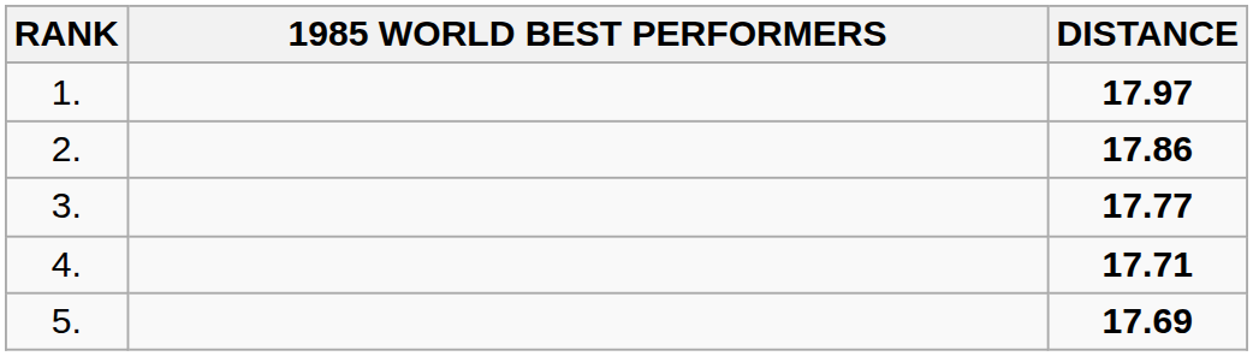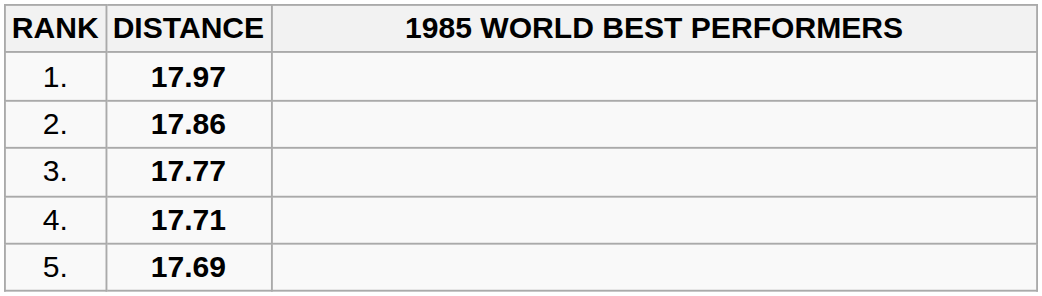 <table class="wikitable sortable">
 <tr>
 <th>RANK</th>
+<th align="center" style="width: 5em">DISTANCE</th>
 <th align="center" style="width: 25em">1985 WORLD BEST PERFORMERS</th>
-<th align="center" style="width: 5em">DISTANCE</th>
 </tr>
 <tr>
 <td align="center">1.</td>
+<td align="center"><strong>17.97</strong></td>
 <td></td>
-<td align="center"><strong>17.97</strong></td>
 </tr>
 <tr>
 <td align="center">2.</td>
+<td align="center"><strong>17.86</strong></td>
 <td></td>
-<td align="center"><strong>17.86</strong></td>
 </tr>
 <tr>
 <td align="center">3.</td>
+<td align="center"><strong>17.77</strong></td>
 <td></td>
-<td align="center"><strong>17.77</strong></td>
 </tr>
 <tr>
 <td align="center">4.</td>
+<td align="center"><strong>17.71</strong></td>
 <td></td>
-<td align="center"><strong>17.71</strong></td>
 </tr>
 <tr>
 <td align="center">5.</td>
+<td align="center"><strong>17.69</strong></td>
 <td></td>
-<td align="center"><strong>17.69</strong></td>
 </tr>
 </table>
